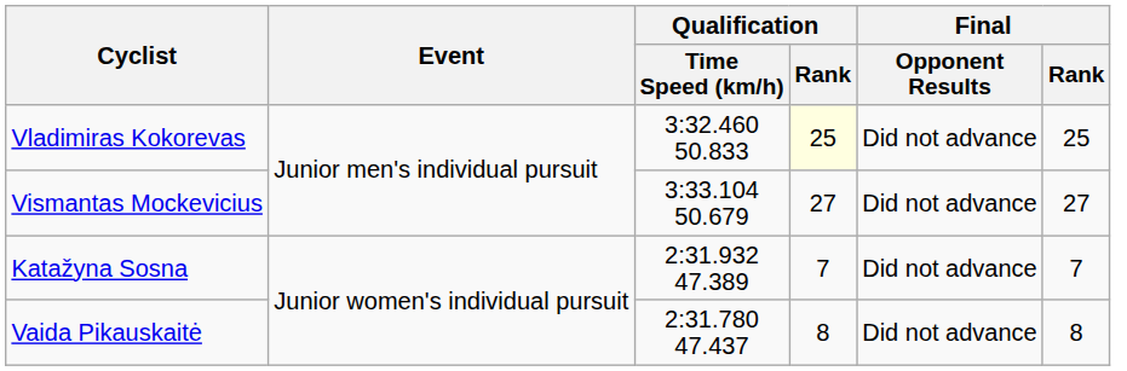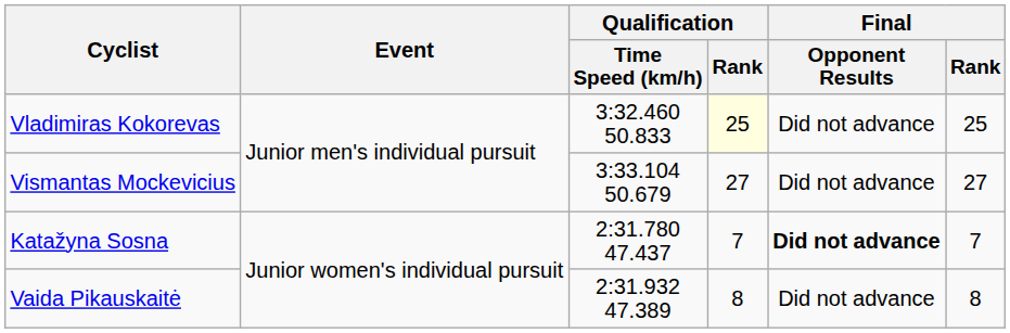 <table class="wikitable" style="font-size:90%">
 <tr>
 <th rowspan="2">Cyclist</th>
 <th rowspan="2">Event</th>
 <th colspan=2>Qualification</th>
 <th colspan=2>Final</th>
 </tr>
 <tr style="font-size:95%">
 <th>Time<br>Speed (km/h)</th>
 <th>Rank</th>
 <th>Opponent<br>Results</th>
 <th>Rank</th>
 </tr>
 <tr align=center>
 <td align=left><a href='#'>Vladimiras Kokorevas</a></td>
 <td align=left rowspan=2>Junior men's individual pursuit</td>
 <td>3:32.460<br>50.833</td>
 <td style="background: lightyellow;">25</td>
 <td>Did not advance</td>
 <td>25</td>
 </tr>
 <tr align=center>
 <td align=left><a href='#'>Vismantas Mockevicius</a></td>
 <td>3:33.104<br>50.679</td>
 <td>27</td>
 <td>Did not advance</td>
 <td>27</td>
 </tr>
 <tr align=center>
 <td align=left><a href='#'>Katažyna Sosna</a></td>
 <td align=left rowspan=2>Junior women's individual pursuit</td>
-<td>2:31.932<br>47.389</td>
+<td>2:31.780<br>47.437</td>
 <td>7</td>
-<td>Did not advance</td>
+<td><strong>Did not advance</strong></td>
 <td>7</td>
 </tr>
 <tr align=center>
 <td align=left><a href='#'>Vaida Pikauskaitė</a></td>
-<td>2:31.780<br>47.437</td>
+<td>2:31.932<br>47.389</td>
 <td>8</td>
 <td>Did not advance</td>
 <td>8</td>
 </tr>
 </table>
